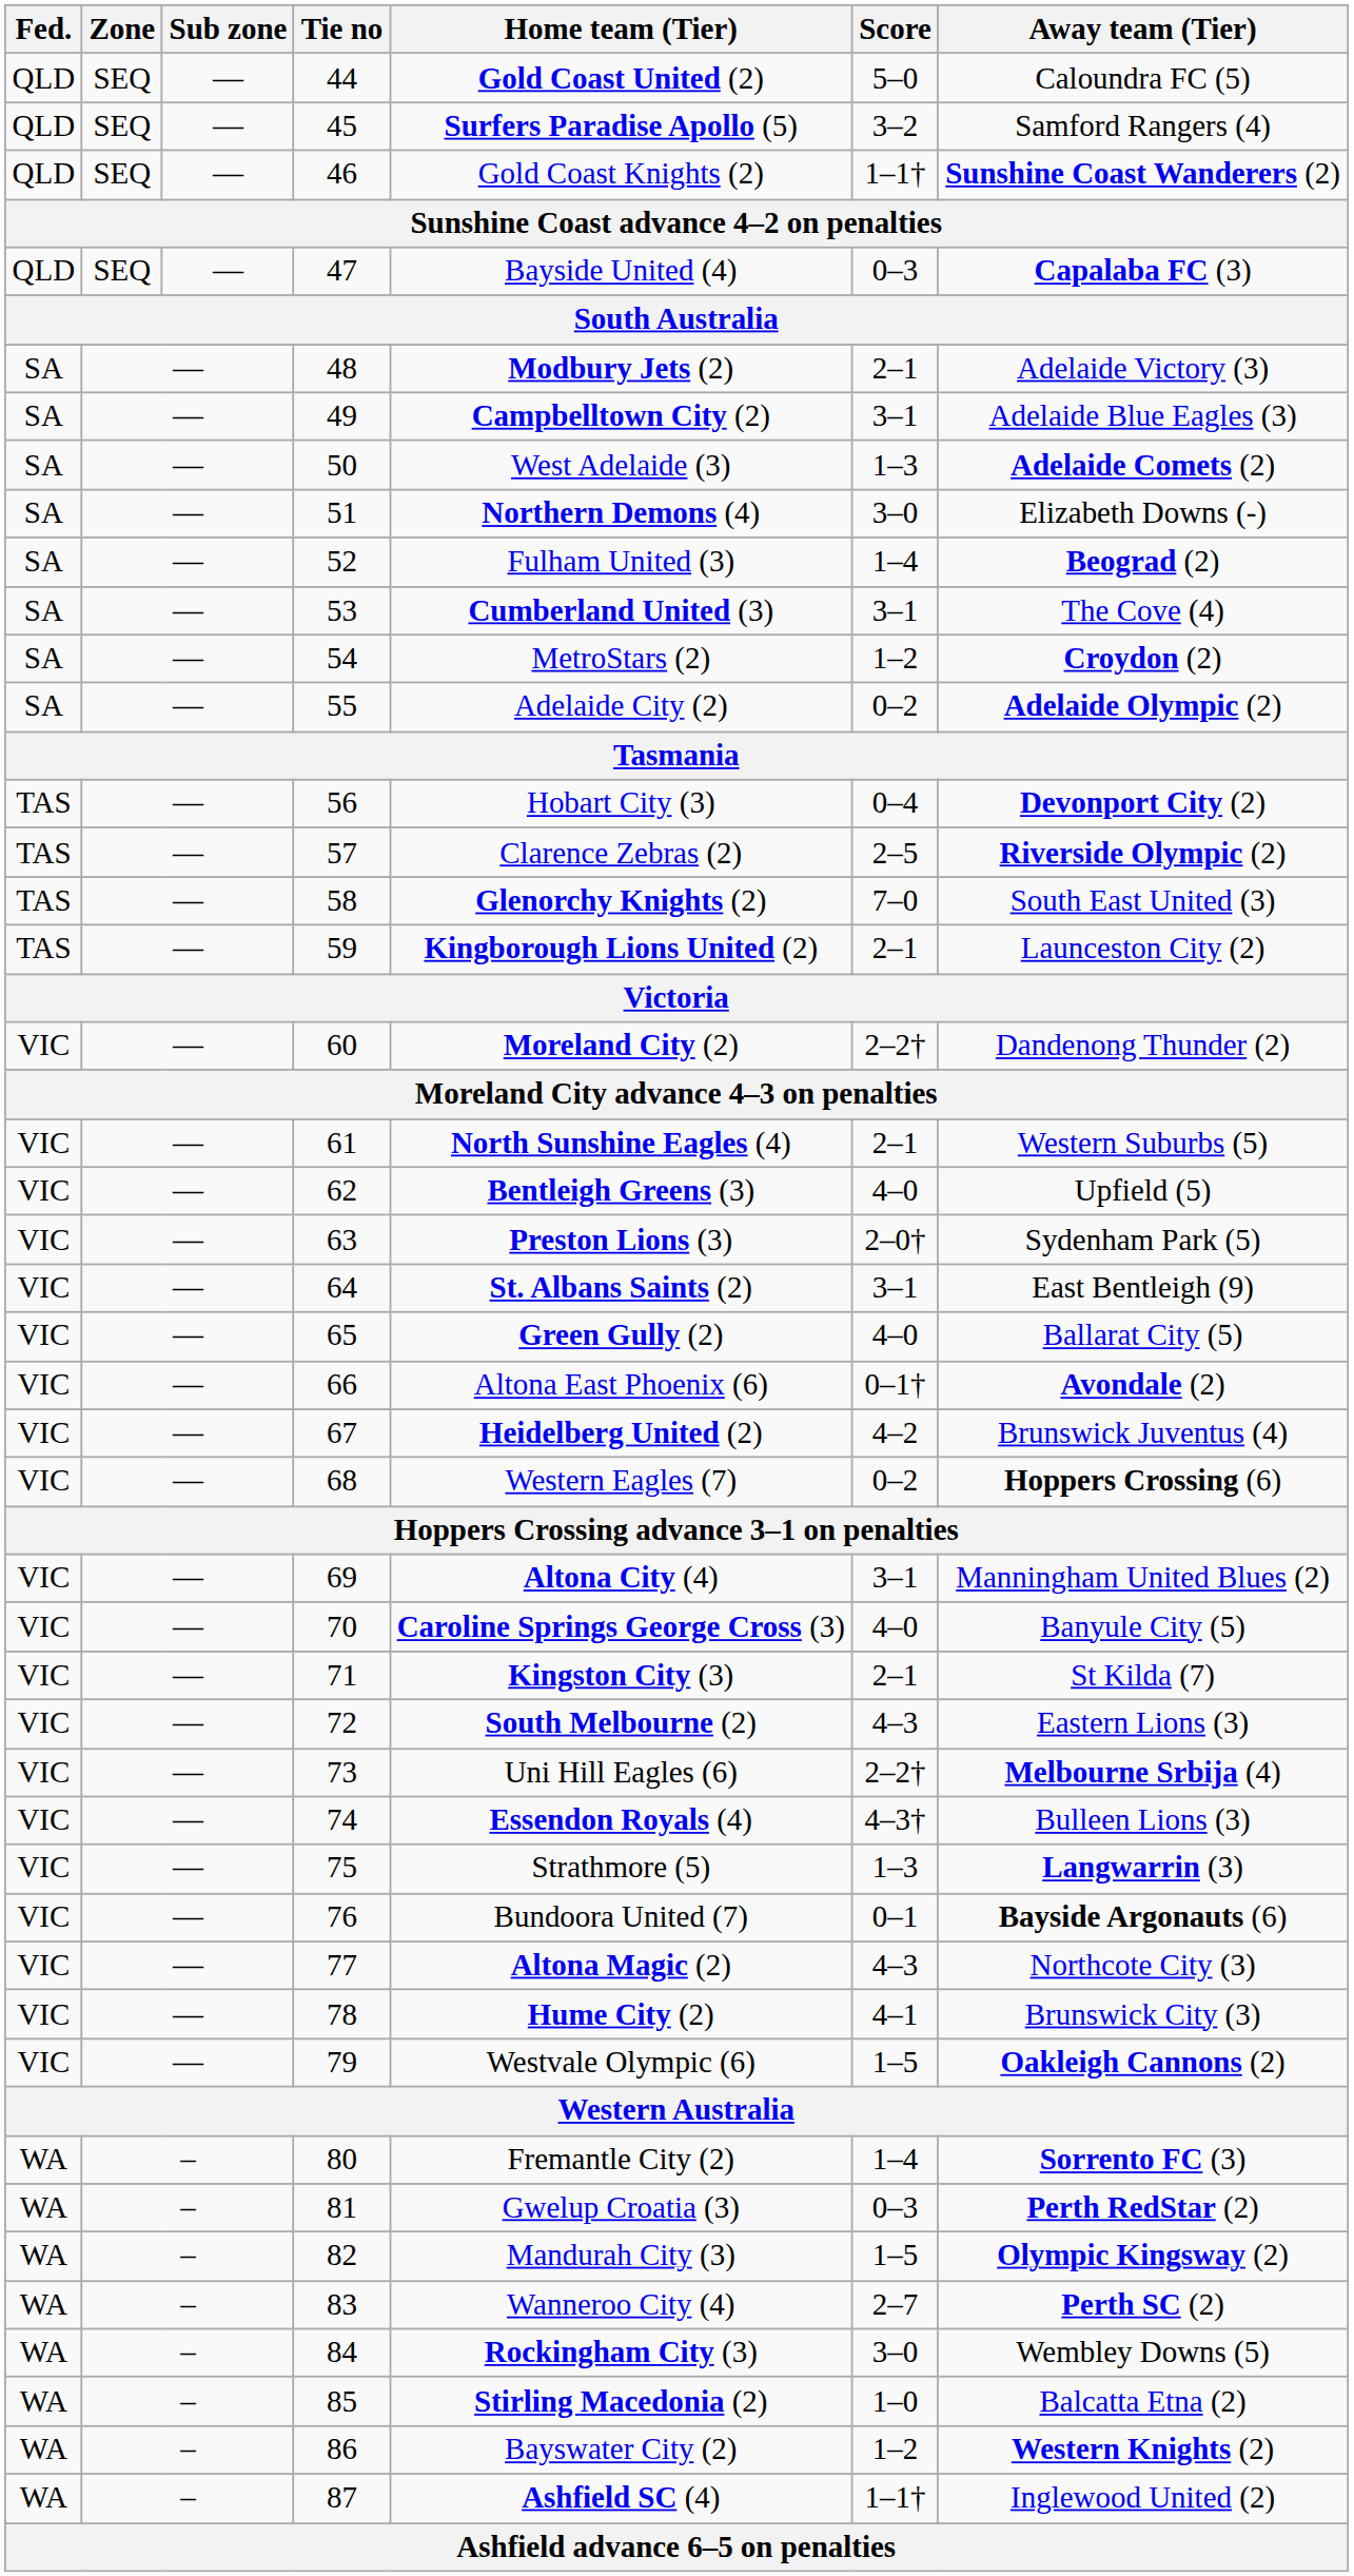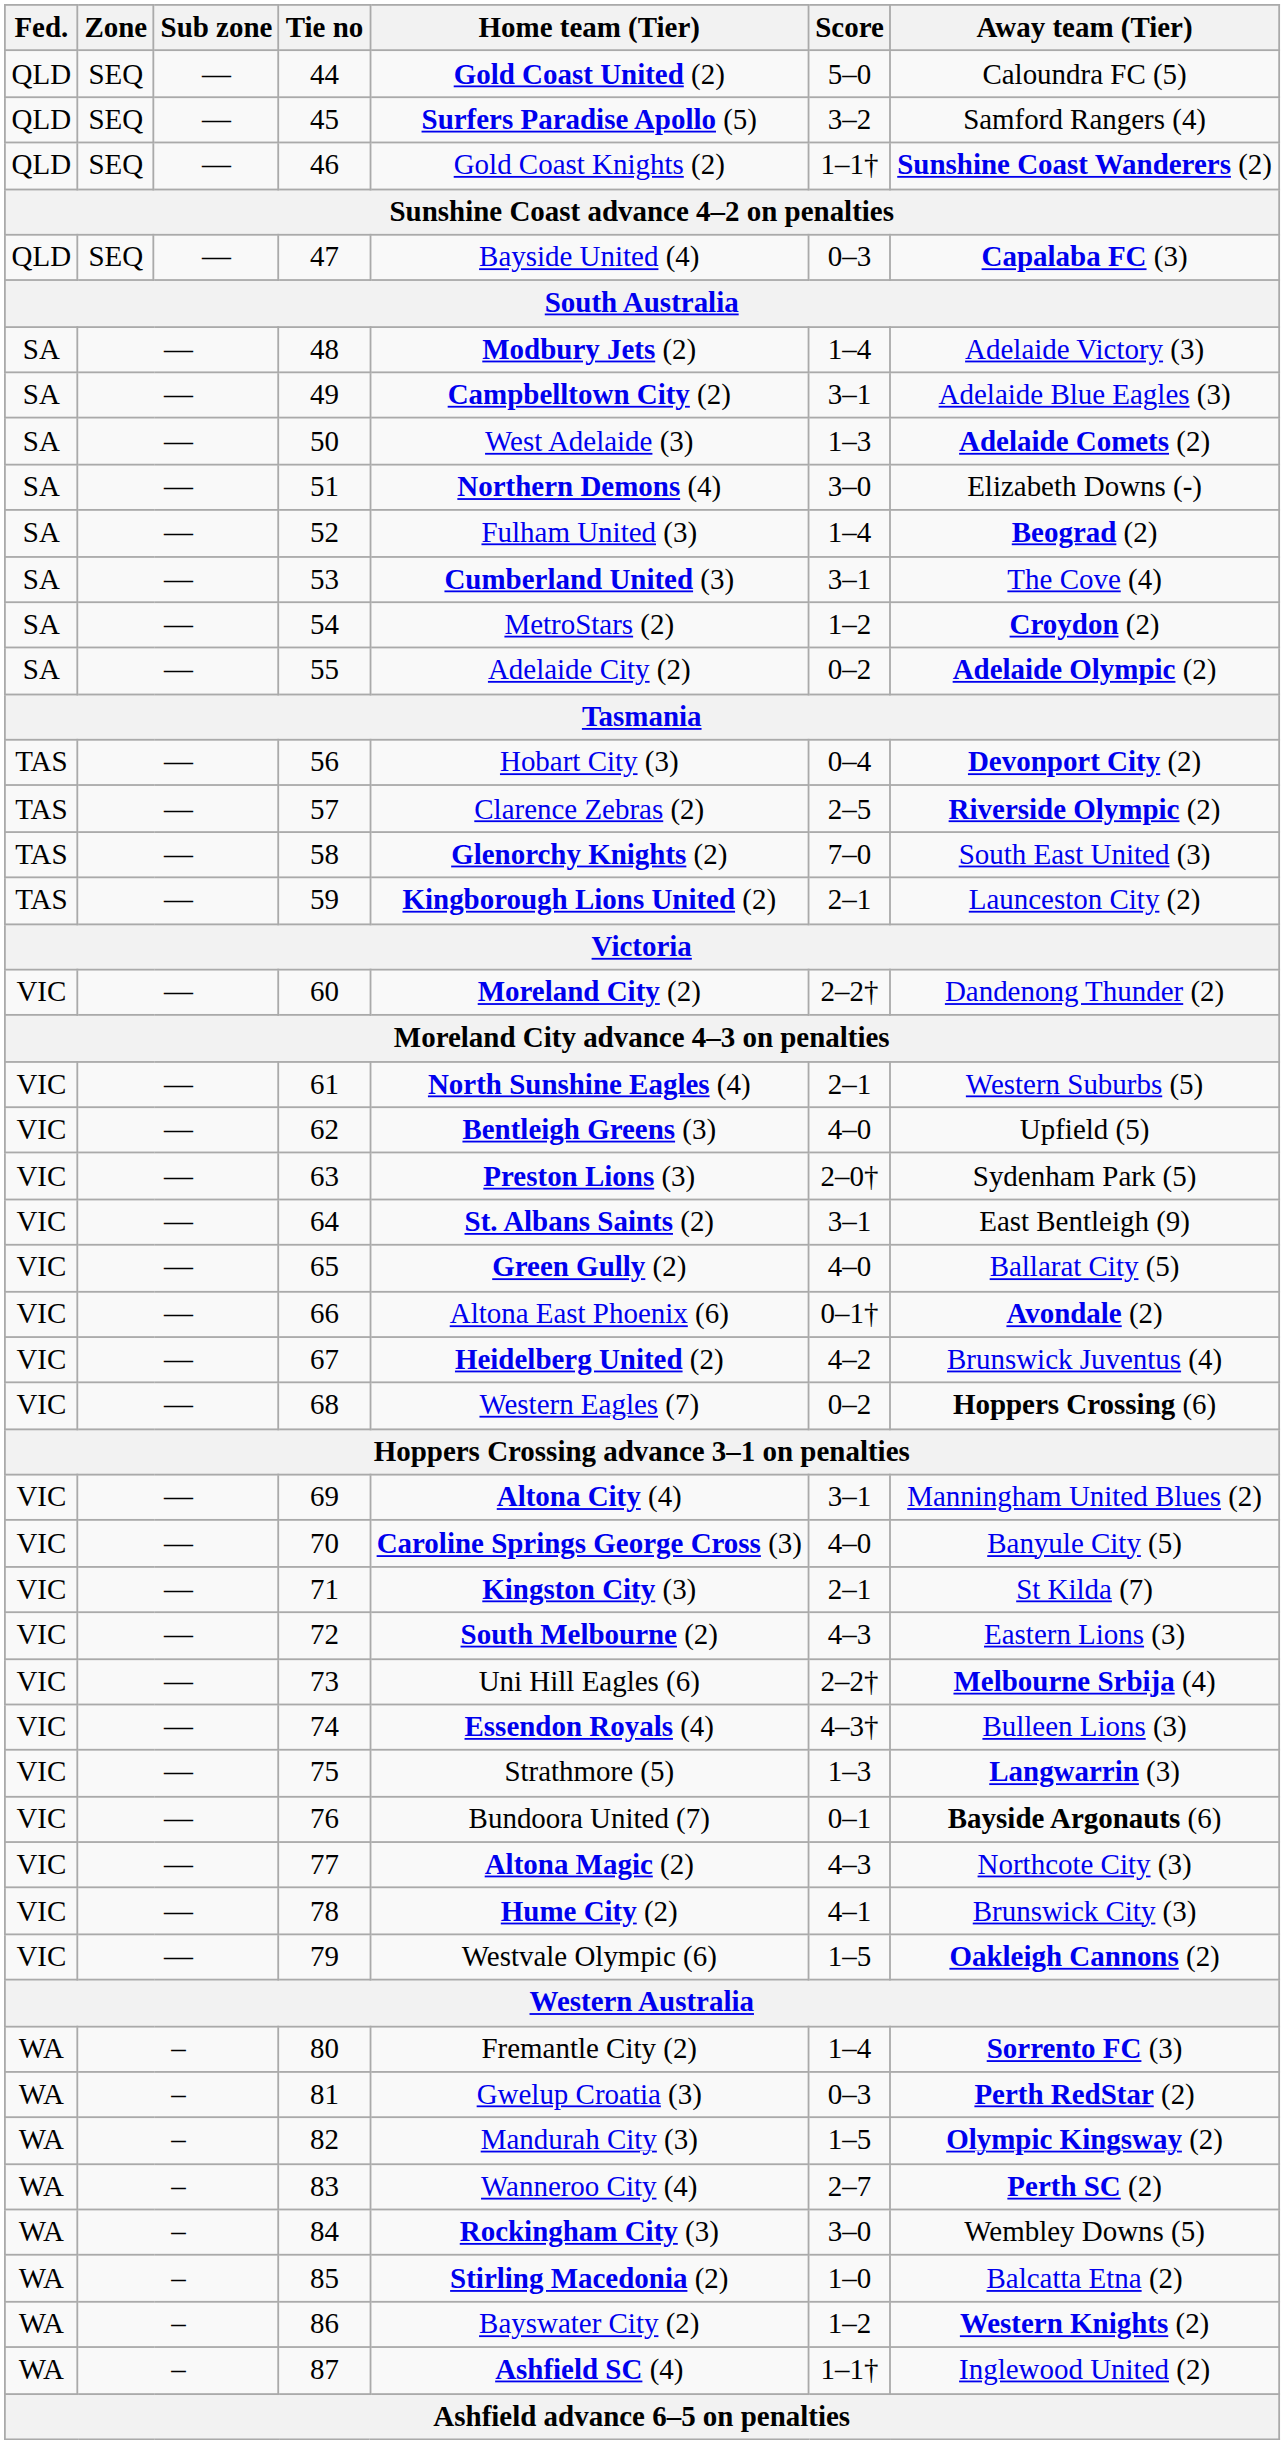 <table class="wikitable" style="text-align:center">
 <tr>
 <th>Fed.</th>
 <th>Zone</th>
 <th>Sub zone</th>
 <th>Tie no</th>
 <th>Home team (Tier)</th>
 <th>Score</th>
 <th>Away team (Tier)</th>
 </tr>
 <tr>
 <td>QLD</td>
 <td>SEQ</td>
 <td>—</td>
 <td>44</td>
 <td><strong><a href='#'>Gold Coast United</a></strong> (2)</td>
 <td>5–0</td>
 <td>Caloundra FC (5)</td>
 </tr>
 <tr>
 <td>QLD</td>
 <td>SEQ</td>
 <td>—</td>
 <td>45</td>
 <td><strong><a href='#'>Surfers Paradise Apollo</a></strong> (5)</td>
 <td>3–2</td>
 <td>Samford Rangers (4)</td>
 </tr>
 <tr>
 <td>QLD</td>
 <td>SEQ</td>
 <td>—</td>
 <td>46</td>
 <td><a href='#'>Gold Coast Knights</a> (2)</td>
 <td>1–1†</td>
 <td><strong><a href='#'>Sunshine Coast Wanderers</a></strong> (2)</td>
 </tr>
 <tr>
 <th colspan=7>Sunshine Coast advance 4–2 on penalties</th>
 </tr>
 <tr>
 <td>QLD</td>
 <td>SEQ</td>
 <td>—</td>
 <td>47</td>
 <td><a href='#'>Bayside United</a> (4)</td>
 <td>0–3</td>
 <td><strong><a href='#'>Capalaba FC</a></strong> (3)</td>
 </tr>
 <tr>
 <th colspan=7><a href='#'>South Australia</a></th>
 </tr>
 <tr>
 <td>SA</td>
 <td colspan=2>—</td>
 <td>48</td>
 <td><strong><a href='#'>Modbury Jets</a></strong> (2)</td>
-<td>2–1</td>
+<td>1–4</td>
 <td><a href='#'>Adelaide Victory</a> (3)</td>
 </tr>
 <tr>
 <td>SA</td>
 <td colspan=2>—</td>
 <td>49</td>
 <td><strong><a href='#'>Campbelltown City</a></strong> (2)</td>
 <td>3–1</td>
 <td><a href='#'>Adelaide Blue Eagles</a> (3)</td>
 </tr>
 <tr>
 <td>SA</td>
 <td colspan=2>—</td>
 <td>50</td>
 <td><a href='#'>West Adelaide</a> (3)</td>
 <td>1–3</td>
 <td><strong><a href='#'>Adelaide Comets</a></strong> (2)</td>
 </tr>
 <tr>
 <td>SA</td>
 <td colspan=2>—</td>
 <td>51</td>
 <td><strong><a href='#'>Northern Demons</a></strong> (4)</td>
 <td>3–0</td>
 <td>Elizabeth Downs (-)</td>
 </tr>
 <tr>
 <td>SA</td>
 <td colspan=2>—</td>
 <td>52</td>
 <td><a href='#'>Fulham United</a> (3)</td>
 <td>1–4</td>
 <td><strong><a href='#'>Beograd</a></strong> (2)</td>
 </tr>
 <tr>
 <td>SA</td>
 <td colspan=2>—</td>
 <td>53</td>
 <td><strong><a href='#'>Cumberland United</a></strong> (3)</td>
 <td>3–1</td>
 <td><a href='#'>The Cove</a> (4)</td>
 </tr>
 <tr>
 <td>SA</td>
 <td colspan=2>—</td>
 <td>54</td>
 <td><a href='#'>MetroStars</a> (2)</td>
 <td>1–2</td>
 <td><strong><a href='#'>Croydon</a></strong> (2)</td>
 </tr>
 <tr>
 <td>SA</td>
 <td colspan=2>—</td>
 <td>55</td>
 <td><a href='#'>Adelaide City</a> (2)</td>
 <td>0–2</td>
 <td><strong><a href='#'>Adelaide Olympic</a></strong> (2)</td>
 </tr>
 <tr>
 <th colspan=7><a href='#'>Tasmania</a></th>
 </tr>
 <tr>
 <td>TAS</td>
 <td colspan=2>—</td>
 <td>56</td>
 <td><a href='#'>Hobart City</a> (3)</td>
 <td>0–4</td>
 <td><strong><a href='#'>Devonport City</a></strong> (2)</td>
 </tr>
 <tr>
 <td>TAS</td>
 <td colspan=2>—</td>
 <td>57</td>
 <td><a href='#'>Clarence Zebras</a> (2)</td>
 <td>2–5</td>
 <td><strong><a href='#'>Riverside Olympic</a></strong> (2)</td>
 </tr>
 <tr>
 <td>TAS</td>
 <td colspan=2>—</td>
 <td>58</td>
 <td><strong><a href='#'>Glenorchy Knights</a></strong> (2)</td>
 <td>7–0</td>
 <td><a href='#'>South East United</a> (3)</td>
 </tr>
 <tr>
 <td>TAS</td>
 <td colspan=2>—</td>
 <td>59</td>
 <td><strong><a href='#'>Kingborough Lions United</a></strong> (2)</td>
 <td>2–1</td>
 <td><a href='#'>Launceston City</a> (2)</td>
 </tr>
 <tr>
 <th colspan=7><a href='#'>Victoria</a></th>
 </tr>
 <tr>
 <td>VIC</td>
 <td colspan=2>—</td>
 <td>60</td>
 <td><strong><a href='#'>Moreland City</a></strong> (2)</td>
 <td>2–2†</td>
 <td><a href='#'>Dandenong Thunder</a> (2)</td>
 </tr>
 <tr>
 <th colspan=7>Moreland City advance 4–3 on penalties</th>
 </tr>
 <tr>
 <td>VIC</td>
 <td colspan=2>—</td>
 <td>61</td>
 <td><strong><a href='#'>North Sunshine Eagles</a></strong> (4)</td>
 <td>2–1</td>
 <td><a href='#'>Western Suburbs</a> (5)</td>
 </tr>
 <tr>
 <td>VIC</td>
 <td colspan=2>—</td>
 <td>62</td>
 <td><strong><a href='#'>Bentleigh Greens</a></strong> (3)</td>
 <td>4–0</td>
 <td>Upfield (5)</td>
 </tr>
 <tr>
 <td>VIC</td>
 <td colspan=2>—</td>
 <td>63</td>
 <td><strong><a href='#'>Preston Lions</a></strong> (3)</td>
 <td>2–0†</td>
 <td>Sydenham Park (5)</td>
 </tr>
 <tr>
 <td>VIC</td>
 <td colspan=2>—</td>
 <td>64</td>
 <td><strong><a href='#'>St. Albans Saints</a></strong> (2)</td>
 <td>3–1</td>
 <td>East Bentleigh (9)</td>
 </tr>
 <tr>
 <td>VIC</td>
 <td colspan=2>—</td>
 <td>65</td>
 <td><strong><a href='#'>Green Gully</a></strong> (2)</td>
 <td>4–0</td>
 <td><a href='#'>Ballarat City</a> (5)</td>
 </tr>
 <tr>
 <td>VIC</td>
 <td colspan=2>—</td>
 <td>66</td>
 <td><a href='#'>Altona East Phoenix</a> (6)</td>
 <td>0–1†</td>
 <td><strong><a href='#'>Avondale</a></strong> (2)</td>
 </tr>
 <tr>
 <td>VIC</td>
 <td colspan=2>—</td>
 <td>67</td>
 <td><strong><a href='#'>Heidelberg United</a></strong> (2)</td>
 <td>4–2</td>
 <td><a href='#'>Brunswick Juventus</a> (4)</td>
 </tr>
 <tr>
 <td>VIC</td>
 <td colspan=2>—</td>
 <td>68</td>
 <td><a href='#'>Western Eagles</a> (7)</td>
 <td>0–2</td>
 <td><strong>Hoppers Crossing</strong> (6)</td>
 </tr>
 <tr>
 <th colspan=7>Hoppers Crossing advance 3–1 on penalties</th>
 </tr>
 <tr>
 <td>VIC</td>
 <td colspan=2>—</td>
 <td>69</td>
 <td><strong><a href='#'>Altona City</a></strong> (4)</td>
 <td>3–1</td>
 <td><a href='#'>Manningham United Blues</a> (2)</td>
 </tr>
 <tr>
 <td>VIC</td>
 <td colspan=2>—</td>
 <td>70</td>
 <td><strong><a href='#'>Caroline Springs George Cross</a></strong> (3)</td>
 <td>4–0</td>
 <td><a href='#'>Banyule City</a> (5)</td>
 </tr>
 <tr>
 <td>VIC</td>
 <td colspan=2>—</td>
 <td>71</td>
 <td><strong><a href='#'>Kingston City</a></strong> (3)</td>
 <td>2–1</td>
 <td><a href='#'>St Kilda</a> (7)</td>
 </tr>
 <tr>
 <td>VIC</td>
 <td colspan=2>—</td>
 <td>72</td>
 <td><strong><a href='#'>South Melbourne</a></strong> (2)</td>
 <td>4–3</td>
 <td><a href='#'>Eastern Lions</a> (3)</td>
 </tr>
 <tr>
 <td>VIC</td>
 <td colspan=2>—</td>
 <td>73</td>
 <td>Uni Hill Eagles (6)</td>
 <td>2–2†</td>
 <td><strong><a href='#'>Melbourne Srbija</a></strong> (4)</td>
 </tr>
 <tr>
 <td>VIC</td>
 <td colspan=2>—</td>
 <td>74</td>
 <td><strong><a href='#'>Essendon Royals</a></strong> (4)</td>
 <td>4–3†</td>
 <td><a href='#'>Bulleen Lions</a> (3)</td>
 </tr>
 <tr>
 <td>VIC</td>
 <td colspan=2>—</td>
 <td>75</td>
 <td>Strathmore (5)</td>
 <td>1–3</td>
 <td><strong><a href='#'>Langwarrin</a></strong> (3)</td>
 </tr>
 <tr>
 <td>VIC</td>
 <td colspan=2>—</td>
 <td>76</td>
 <td>Bundoora United (7)</td>
 <td>0–1</td>
 <td><strong>Bayside Argonauts</strong> (6)</td>
 </tr>
 <tr>
 <td>VIC</td>
 <td colspan=2>—</td>
 <td>77</td>
 <td><strong><a href='#'>Altona Magic</a></strong> (2)</td>
 <td>4–3</td>
 <td><a href='#'>Northcote City</a> (3)</td>
 </tr>
 <tr>
 <td>VIC</td>
 <td colspan=2>—</td>
 <td>78</td>
 <td><strong><a href='#'>Hume City</a></strong> (2)</td>
 <td>4–1</td>
 <td><a href='#'>Brunswick City</a> (3)</td>
 </tr>
 <tr>
 <td>VIC</td>
 <td colspan=2>—</td>
 <td>79</td>
 <td>Westvale Olympic (6)</td>
 <td>1–5</td>
 <td><strong><a href='#'>Oakleigh Cannons</a></strong> (2)</td>
 </tr>
 <tr>
 <th colspan=7><a href='#'>Western Australia</a></th>
 </tr>
 <tr>
 <td>WA</td>
 <td colspan=2>–</td>
 <td>80</td>
 <td>Fremantle City (2)</td>
 <td>1–4</td>
 <td><strong><a href='#'>Sorrento FC</a></strong> (3)</td>
 </tr>
 <tr>
 <td>WA</td>
 <td colspan=2>–</td>
 <td>81</td>
 <td><a href='#'>Gwelup Croatia</a> (3)</td>
 <td>0–3</td>
 <td><strong><a href='#'>Perth RedStar</a></strong> (2)</td>
 </tr>
 <tr>
 <td>WA</td>
 <td colspan=2>–</td>
 <td>82</td>
 <td><a href='#'>Mandurah City</a> (3)</td>
 <td>1–5</td>
 <td><strong><a href='#'>Olympic Kingsway</a></strong> (2)</td>
 </tr>
 <tr>
 <td>WA</td>
 <td colspan=2>–</td>
 <td>83</td>
 <td><a href='#'>Wanneroo City</a> (4)</td>
 <td>2–7</td>
 <td><strong><a href='#'>Perth SC</a></strong> (2)</td>
 </tr>
 <tr>
 <td>WA</td>
 <td colspan=2>–</td>
 <td>84</td>
 <td><strong><a href='#'>Rockingham City</a></strong> (3)</td>
 <td>3–0</td>
 <td>Wembley Downs (5)</td>
 </tr>
 <tr>
 <td>WA</td>
 <td colspan=2>–</td>
 <td>85</td>
 <td><strong><a href='#'>Stirling Macedonia</a></strong> (2)</td>
 <td>1–0</td>
 <td><a href='#'>Balcatta Etna</a> (2)</td>
 </tr>
 <tr>
 <td>WA</td>
 <td colspan=2>–</td>
 <td>86</td>
 <td><a href='#'>Bayswater City</a> (2)</td>
 <td>1–2</td>
 <td><strong><a href='#'>Western Knights</a></strong> (2)</td>
 </tr>
 <tr>
 <td>WA</td>
 <td colspan=2>–</td>
 <td>87</td>
 <td><strong><a href='#'>Ashfield SC</a></strong> (4)</td>
 <td>1–1†</td>
 <td><a href='#'>Inglewood United</a> (2)</td>
 </tr>
 <tr>
 <th colspan=7>Ashfield advance 6–5 on penalties</th>
 </tr>
 </table>
